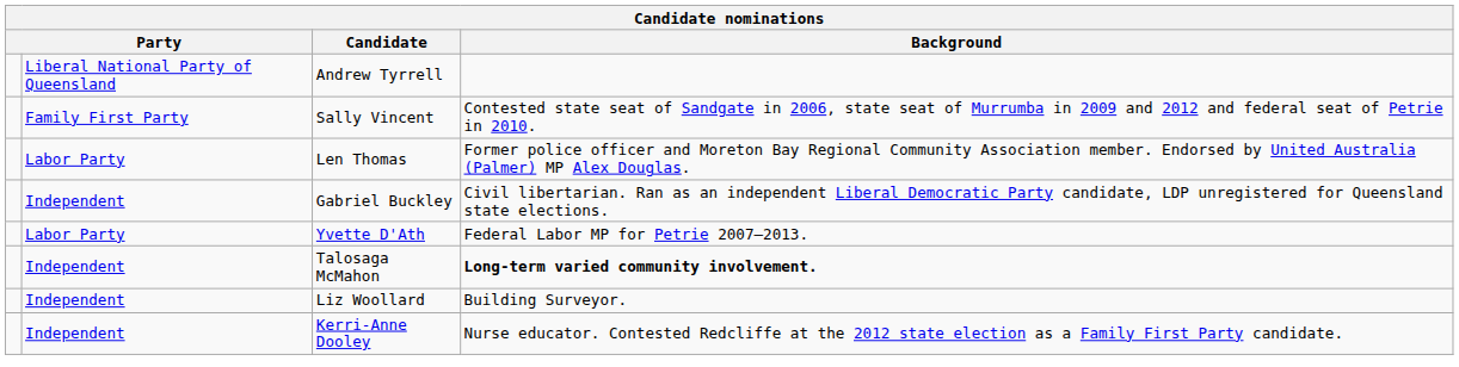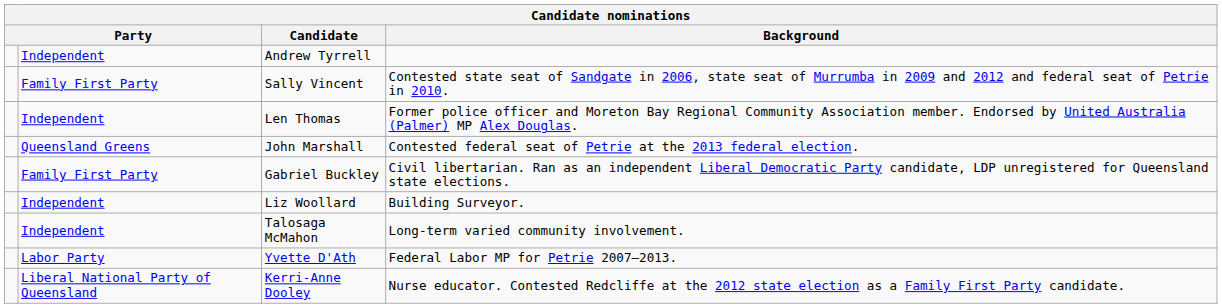 <table class="wikitable">
 <tr>
 <th colspan=4>Candidate nominations</th>
 </tr>
 <tr>
 <th colspan=2>Party</th>
 <th>Candidate</th>
 <th>Background</th>
 </tr>
 <tr>
 <td> </td>
-<td><a href='#'>Liberal National Party of Queensland</a></td>
+<td><a href='#'>Independent</a></td>
 <td>Andrew Tyrrell</td>
 <td></td>
 </tr>
 <tr>
 <td> </td>
 <td><a href='#'>Family First Party</a></td>
 <td>Sally Vincent</td>
 <td>Contested state seat of <a href='#'>Sandgate</a> in <a href='#'>2006</a>, state seat of <a href='#'>Murrumba</a> in <a href='#'>2009</a> and <a href='#'>2012</a> and federal seat of <a href='#'>Petrie</a> in <a href='#'>2010</a>.</td>
 </tr>
 <tr>
 <td> </td>
-<td><a href='#'>Labor Party</a></td>
+<td><a href='#'>Independent</a></td>
 <td>Len Thomas</td>
 <td>Former police officer and Moreton Bay Regional Community Association member. Endorsed by <a href='#'>United Australia (Palmer)</a> MP <a href='#'>Alex Douglas</a>.</td>
 </tr>
 <tr>
 <td> </td>
-<td><a href='#'>Independent</a></td>
-<td>Gabriel Buckley</td>
-<td>Civil libertarian. Ran as an independent <a href='#'>Liberal Democratic Party</a> candidate, LDP unregistered for Queensland state elections.</td>
+<td><a href='#'>Queensland Greens</a></td>
+<td>John Marshall</td>
+<td>Contested federal seat of <a href='#'>Petrie</a> at the <a href='#'>2013 federal election</a>.</td>
 </tr>
 <tr>
 <td> </td>
-<td><a href='#'>Labor Party</a></td>
-<td><a href='#'>Yvette D'Ath</a></td>
-<td>Federal Labor MP for <a href='#'>Petrie</a> 2007–2013.</td>
-</tr>
-<tr>
-<td> </td>
-<td><a href='#'>Independent</a></td>
-<td>Talosaga McMahon</td>
-<td><strong>Long-term varied community involvement.</strong></td>
+<td><a href='#'>Family First Party</a></td>
+<td>Gabriel Buckley</td>
+<td>Civil libertarian. Ran as an independent <a href='#'>Liberal Democratic Party</a> candidate, LDP unregistered for Queensland state elections.</td>
 </tr>
 <tr>
 <td> </td>
 <td><a href='#'>Independent</a></td>
 <td>Liz Woollard</td>
 <td>Building Surveyor.</td>
 </tr>
 <tr>
 <td> </td>
 <td><a href='#'>Independent</a></td>
+<td>Talosaga McMahon</td>
+<td>Long-term varied community involvement.</td>
+</tr>
+<tr>
+<td> </td>
+<td><a href='#'>Labor Party</a></td>
+<td><a href='#'>Yvette D'Ath</a></td>
+<td>Federal Labor MP for <a href='#'>Petrie</a> 2007–2013.</td>
+</tr>
+<tr>
+<td> </td>
+<td><a href='#'>Liberal National Party of Queensland</a></td>
 <td><a href='#'>Kerri-Anne Dooley</a></td>
 <td>Nurse educator. Contested Redcliffe at the <a href='#'>2012 state election</a> as a <a href='#'>Family First Party</a> candidate.</td>
 </tr>
 </table>
